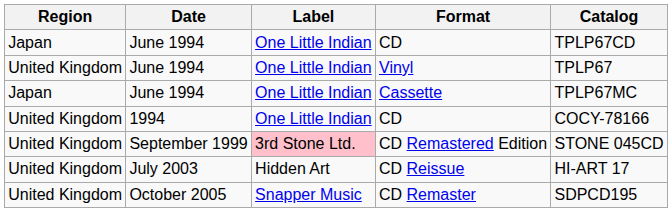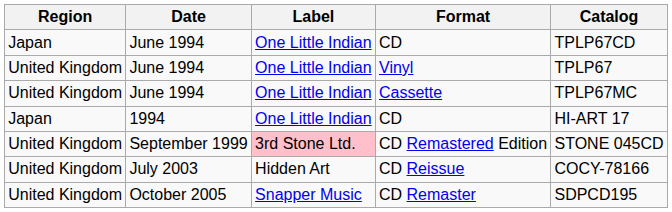 <table class="wikitable">
 <tr>
 <th>Region</th>
 <th>Date</th>
 <th>Label</th>
 <th>Format</th>
 <th>Catalog</th>
 </tr>
 <tr>
 <td>Japan</td>
 <td>June 1994</td>
 <td><a href='#'>One Little Indian</a></td>
 <td>CD</td>
 <td>TPLP67CD</td>
 </tr>
 <tr>
 <td>United Kingdom</td>
 <td>June 1994</td>
 <td><a href='#'>One Little Indian</a></td>
 <td><a href='#'>Vinyl</a></td>
 <td>TPLP67</td>
 </tr>
 <tr>
-<td>Japan</td>
+<td>United Kingdom</td>
 <td>June 1994</td>
 <td><a href='#'>One Little Indian</a></td>
 <td><a href='#'>Cassette</a></td>
 <td>TPLP67MC</td>
 </tr>
 <tr>
-<td>United Kingdom</td>
+<td>Japan</td>
 <td>1994</td>
 <td><a href='#'>One Little Indian</a></td>
 <td>CD</td>
-<td>COCY-78166</td>
+<td>HI-ART 17</td>
 </tr>
 <tr>
 <td>United Kingdom</td>
 <td>September 1999</td>
 <td style="background: pink;">3rd Stone Ltd.</td>
 <td>CD <a href='#'>Remastered</a> Edition</td>
 <td>STONE 045CD</td>
 </tr>
 <tr>
 <td>United Kingdom</td>
 <td>July 2003</td>
 <td>Hidden Art</td>
 <td>CD <a href='#'>Reissue</a></td>
-<td>HI-ART 17</td>
+<td>COCY-78166</td>
 </tr>
 <tr>
 <td>United Kingdom</td>
 <td>October 2005</td>
 <td><a href='#'>Snapper Music</a></td>
 <td>CD <a href='#'>Remaster</a></td>
 <td>SDPCD195</td>
 </tr>
 <tr>
 </tr>
 </table>
